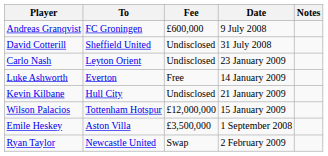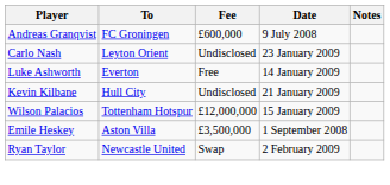 <table class="wikitable" style="text-align:center; font-size:95%; text-align:left">
 <tr>
 <th>Player</th>
 <th>To</th>
 <th>Fee</th>
 <th>Date</th>
 <th>Notes</th>
 </tr>
 <tr --->
 <td> <a href='#'>Andreas Granqvist</a></td>
 <td> <a href='#'>FC Groningen</a></td>
 <td>£600,000</td>
 <td>9 July 2008</td>
-<td align="center"></td>
-</tr>
-<tr --->
-<td> <a href='#'>David Cotterill</a></td>
-<td> <a href='#'>Sheffield United</a></td>
-<td>Undisclosed</td>
-<td>31 July 2008</td>
 <td align="center"></td>
 </tr>
 <tr --->
 <td> <a href='#'>Carlo Nash</a></td>
 <td> <a href='#'>Leyton Orient</a></td>
 <td>Undisclosed</td>
 <td>23 January 2009</td>
 <td align="center"></td>
 </tr>
 <tr --->
 <td> <a href='#'>Luke Ashworth</a></td>
 <td> <a href='#'>Everton</a></td>
 <td>Free</td>
 <td>14 January 2009</td>
 <td align="center"></td>
 </tr>
 <tr --->
 <td> <a href='#'>Kevin Kilbane</a></td>
 <td> <a href='#'>Hull City</a></td>
 <td>Undisclosed</td>
 <td>21 January 2009</td>
 <td align="center"></td>
 </tr>
 <tr --->
 <td> <a href='#'>Wilson Palacios</a></td>
 <td> <a href='#'>Tottenham Hotspur</a></td>
 <td>£12,000,000</td>
 <td>15 January 2009</td>
 <td align="center"></td>
 </tr>
 <tr --->
 <td> <a href='#'>Emile Heskey</a></td>
 <td> <a href='#'>Aston Villa</a></td>
 <td>£3,500,000</td>
 <td>1 September 2008</td>
 <td align="center"></td>
 </tr>
 <tr --->
 <td> <a href='#'>Ryan Taylor</a></td>
 <td> <a href='#'>Newcastle United</a></td>
 <td>Swap</td>
 <td>2 February 2009</td>
 <td align="center"></td>
 </tr>
 </table>
